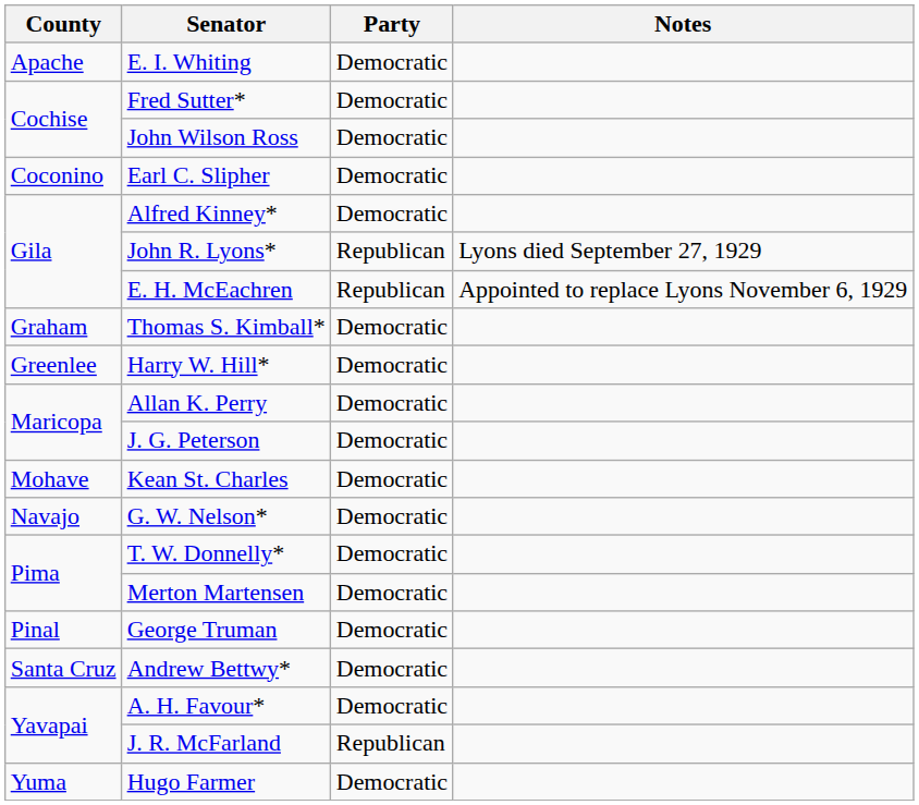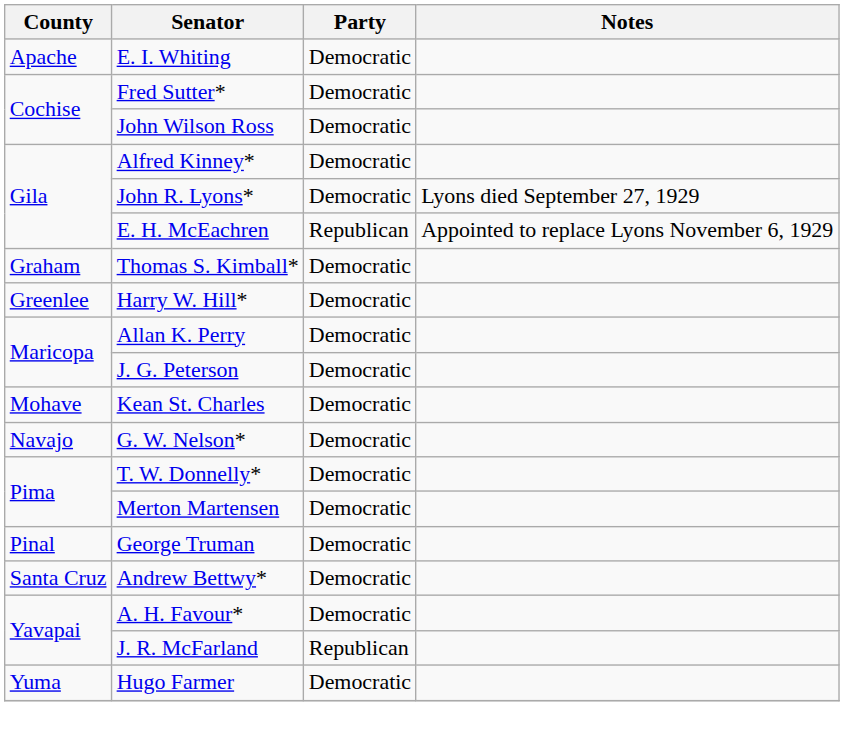 <table class=wikitable>
 <tr>
 <th>County</th>
 <th>Senator</th>
 <th>Party</th>
 <th>Notes</th>
 </tr>
 <tr>
 <td><a href='#'>Apache</a></td>
 <td><a href='#'>E. I. Whiting</a></td>
 <td>Democratic</td>
 <td></td>
 </tr>
 <tr>
 <td rowspan="2"><a href='#'>Cochise</a></td>
 <td><a href='#'>Fred Sutter</a>*</td>
 <td>Democratic</td>
 <td></td>
 </tr>
 <tr>
 <td><a href='#'>John Wilson Ross</a></td>
 <td>Democratic</td>
 <td></td>
 </tr>
 <tr>
-<td><a href='#'>Coconino</a></td>
-<td><a href='#'>Earl C. Slipher</a></td>
-<td>Democratic</td>
-<td></td>
-</tr>
-<tr>
 <td rowspan="3"><a href='#'>Gila</a></td>
 <td><a href='#'>Alfred Kinney</a>*</td>
 <td>Democratic</td>
 <td></td>
 </tr>
 <tr>
 <td><a href='#'>John R. Lyons</a>*</td>
-<td>Republican</td>
+<td>Democratic</td>
 <td>Lyons died September 27, 1929</td>
 </tr>
 <tr>
 <td><a href='#'>E. H. McEachren</a></td>
 <td>Republican</td>
 <td>Appointed to replace Lyons November 6, 1929</td>
 </tr>
 <tr>
 <td><a href='#'>Graham</a></td>
 <td><a href='#'>Thomas S. Kimball</a>*</td>
 <td>Democratic</td>
 <td></td>
 </tr>
 <tr>
 <td><a href='#'>Greenlee</a></td>
 <td><a href='#'>Harry W. Hill</a>*</td>
 <td>Democratic</td>
 <td></td>
 </tr>
 <tr>
 <td rowspan="2"><a href='#'>Maricopa</a></td>
 <td><a href='#'>Allan K. Perry</a></td>
 <td>Democratic</td>
 <td></td>
 </tr>
 <tr>
 <td><a href='#'>J. G. Peterson</a></td>
 <td>Democratic</td>
 <td></td>
 </tr>
 <tr>
 <td><a href='#'>Mohave</a></td>
 <td><a href='#'>Kean St. Charles</a></td>
 <td>Democratic</td>
 <td></td>
 </tr>
 <tr>
 <td><a href='#'>Navajo</a></td>
 <td><a href='#'>G. W. Nelson</a>*</td>
 <td>Democratic</td>
 <td></td>
 </tr>
 <tr>
 <td rowspan="2"><a href='#'>Pima</a></td>
 <td><a href='#'>T. W. Donnelly</a>*</td>
 <td>Democratic</td>
 <td></td>
 </tr>
 <tr>
 <td><a href='#'>Merton Martensen</a></td>
 <td>Democratic</td>
 <td></td>
 </tr>
 <tr>
 <td><a href='#'>Pinal</a></td>
 <td><a href='#'>George Truman</a></td>
 <td>Democratic</td>
 <td></td>
 </tr>
 <tr>
 <td><a href='#'>Santa Cruz</a></td>
 <td><a href='#'>Andrew Bettwy</a>*</td>
 <td>Democratic</td>
 <td></td>
 </tr>
 <tr>
 <td rowspan="2"><a href='#'>Yavapai</a></td>
 <td><a href='#'>A. H. Favour</a>*</td>
 <td>Democratic</td>
 <td></td>
 </tr>
 <tr>
 <td><a href='#'>J. R. McFarland</a></td>
 <td>Republican</td>
 <td></td>
 </tr>
 <tr>
 <td><a href='#'>Yuma</a></td>
 <td><a href='#'>Hugo Farmer</a></td>
 <td>Democratic</td>
 <td></td>
 </tr>
 <tr>
 </tr>
 </table>
